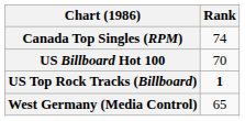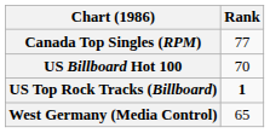 <table class="wikitable sortable plainrowheaders" style="text-align:center">
 <tr>
 <th>Chart (1986)</th>
 <th>Rank</th>
 </tr>
 <tr>
 <th scope="row">Canada Top Singles (<em>RPM</em>)</th>
-<td>74</td>
+<td>77</td>
 </tr>
 <tr>
 <th scope="row">US <em>Billboard</em> Hot 100</th>
 <td>70</td>
 </tr>
 <tr>
 <th scope="row">US Top Rock Tracks (<em>Billboard</em>)</th>
 <td><strong>1</strong></td>
 </tr>
 <tr>
 <th scope="row">West Germany (Media Control)</th>
 <td>65</td>
 </tr>
 </table>
